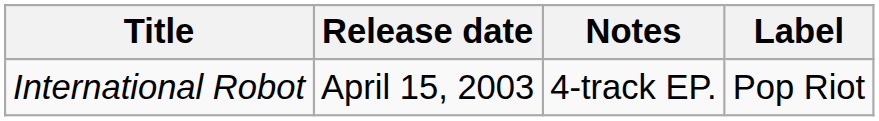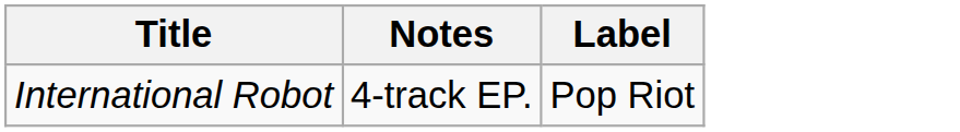 <table class="wikitable">
 <tr>
 <th>Title</th>
-<th>Release date</th>
 <th>Notes</th>
 <th>Label</th>
 </tr>
 <tr>
 <td><em>International Robot</em></td>
-<td>April 15, 2003</td>
 <td>4-track EP.</td>
 <td>Pop Riot</td>
 </tr>
 </table>
